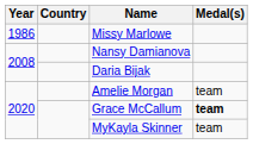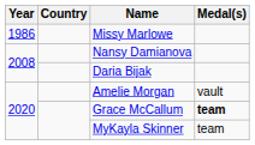 <table class="wikitable sortable">
 <tr>
 <th>Year</th>
 <th>Country</th>
 <th>Name</th>
 <th>Medal(s)</th>
 </tr>
 <tr>
 <td><a href='#'>1986</a></td>
 <td></td>
 <td><a href='#'>Missy Marlowe</a></td>
 <td></td>
 </tr>
 <tr>
 <td rowspan="2"><a href='#'>2008</a></td>
 <td></td>
 <td><a href='#'>Nansy Damianova</a></td>
 <td></td>
 </tr>
 <tr>
 <td></td>
 <td><a href='#'>Daria Bijak</a></td>
 <td></td>
 </tr>
 <tr>
 <td rowspan="3"><a href='#'>2020</a></td>
 <td></td>
 <td><a href='#'>Amelie Morgan</a></td>
-<td> team</td>
+<td> vault</td>
 </tr>
 <tr>
 <td rowspan="2"></td>
 <td><a href='#'>Grace McCallum</a></td>
 <td><strong> team</strong></td>
 </tr>
 <tr>
 <td><a href='#'>MyKayla Skinner</a></td>
 <td> team</td>
 </tr>
 </table>
